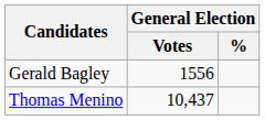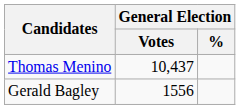 <table class=wikitable>
 <tr>
 <th colspan=1 rowspan=2><strong>Candidates</strong></th>
 <th colspan=2><strong>General Election</strong></th>
 </tr>
 <tr>
 <th>Votes</th>
 <th>%</th>
 </tr>
 <tr>
+<td><a href='#'>Thomas Menino</a></td>
+<td align="right">10,437</td>
+<td align="right"></td>
+</tr>
+<tr>
 <td>Gerald Bagley</td>
 <td align="right">1556</td>
 <td align="right"></td>
 </tr>
-<tr>
-<td><a href='#'>Thomas Menino</a></td>
-<td align="right">10,437</td>
-<td align="right"></td>
-</tr>
 </table>
